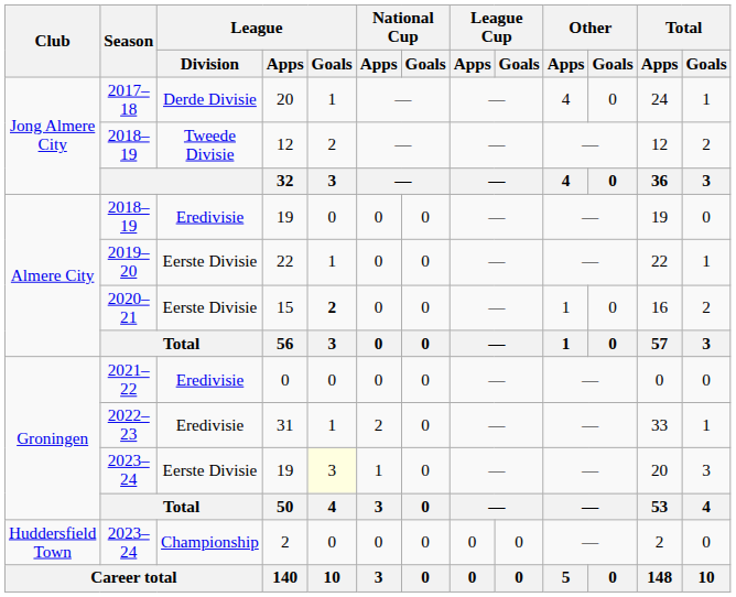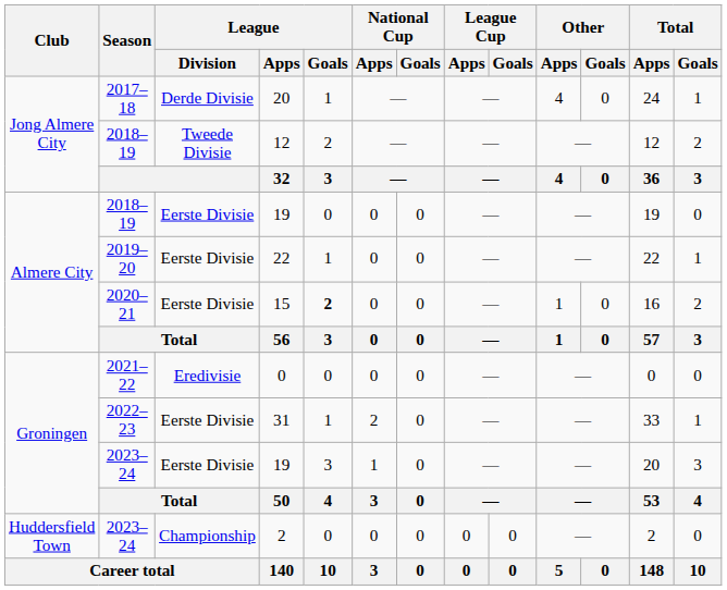 <table class="wikitable" style="text-align:center">
 <tr>
 <th rowspan="2">Club</th>
 <th rowspan="2">Season</th>
 <th colspan="3">League</th>
 <th colspan="2">National Cup</th>
 <th colspan="2">League Cup</th>
 <th colspan="2">Other</th>
 <th colspan="2">Total</th>
 </tr>
 <tr>
 <th>Division</th>
 <th>Apps</th>
 <th>Goals</th>
 <th>Apps</th>
 <th>Goals</th>
 <th>Apps</th>
 <th>Goals</th>
 <th>Apps</th>
 <th>Goals</th>
 <th>Apps</th>
 <th>Goals</th>
 </tr>
 <tr>
 <td rowspan="3"><a href='#'>Jong Almere City</a></td>
 <td><a href='#'>2017–18</a></td>
 <td><a href='#'>Derde Divisie</a></td>
 <td>20</td>
 <td>1</td>
 <td colspan="2">—</td>
 <td colspan="2">—</td>
 <td>4</td>
 <td>0</td>
 <td>24</td>
 <td>1</td>
 </tr>
 <tr>
 <td><a href='#'>2018–19</a></td>
 <td><a href='#'>Tweede Divisie</a></td>
 <td>12</td>
 <td>2</td>
 <td colspan="2">—</td>
 <td colspan="2">—</td>
 <td colspan="2">—</td>
 <td>12</td>
 <td>2</td>
 </tr>
 <tr>
 <th colspan=2></th>
 <th>32</th>
 <th>3</th>
 <th colspan="2">—</th>
 <th colspan="2">—</th>
 <th>4</th>
 <th>0</th>
 <th>36</th>
 <th>3</th>
 </tr>
 <tr>
 <td rowspan="4"><a href='#'>Almere City</a></td>
 <td><a href='#'>2018–19</a></td>
-<td><a href='#'>Eredivisie</a></td>
+<td><a href='#'>Eerste Divisie</a></td>
 <td>19</td>
 <td>0</td>
 <td>0</td>
 <td>0</td>
 <td colspan="2">—</td>
 <td colspan="2">—</td>
 <td>19</td>
 <td>0</td>
 </tr>
 <tr>
 <td><a href='#'>2019–20</a></td>
 <td>Eerste Divisie</td>
 <td>22</td>
 <td>1</td>
 <td>0</td>
 <td>0</td>
 <td colspan="2">—</td>
 <td colspan="2">—</td>
 <td>22</td>
 <td>1</td>
 </tr>
 <tr>
 <td><a href='#'>2020–21</a></td>
 <td>Eerste Divisie</td>
 <td>15</td>
 <td><strong>2</strong></td>
 <td>0</td>
 <td>0</td>
 <td colspan="2">—</td>
 <td>1</td>
 <td>0</td>
 <td>16</td>
 <td>2</td>
 </tr>
 <tr>
 <th colspan=2>Total</th>
 <th>56</th>
 <th>3</th>
 <th>0</th>
 <th>0</th>
 <th colspan="2">—</th>
 <th>1</th>
 <th>0</th>
 <th>57</th>
 <th>3</th>
 </tr>
 <tr>
 <td rowspan="4"><a href='#'>Groningen</a></td>
 <td><a href='#'>2021–22</a></td>
 <td><a href='#'>Eredivisie</a></td>
 <td>0</td>
 <td>0</td>
 <td>0</td>
 <td>0</td>
 <td colspan="2">—</td>
 <td colspan="2">—</td>
 <td>0</td>
 <td>0</td>
 </tr>
 <tr>
 <td><a href='#'>2022–23</a></td>
-<td>Eredivisie</td>
+<td>Eerste Divisie</td>
 <td>31</td>
 <td>1</td>
 <td>2</td>
 <td>0</td>
 <td colspan="2">—</td>
 <td colspan="2">—</td>
 <td>33</td>
 <td>1</td>
 </tr>
 <tr>
 <td><a href='#'>2023–24</a></td>
 <td>Eerste Divisie</td>
 <td>19</td>
-<td style="background: lightyellow;">3</td>
+<td>3</td>
 <td>1</td>
 <td>0</td>
 <td colspan="2">—</td>
 <td colspan="2">—</td>
 <td>20</td>
 <td>3</td>
 </tr>
 <tr>
 <th colspan=2>Total</th>
 <th>50</th>
 <th>4</th>
 <th>3</th>
 <th>0</th>
 <th colspan="2">—</th>
 <th colspan="2">—</th>
 <th>53</th>
 <th>4</th>
 </tr>
 <tr>
 <td><a href='#'>Huddersfield Town</a></td>
 <td><a href='#'>2023–24</a></td>
 <td><a href='#'>Championship</a></td>
 <td>2</td>
 <td>0</td>
 <td>0</td>
 <td>0</td>
 <td>0</td>
 <td>0</td>
 <td colspan="2">—</td>
 <td>2</td>
 <td>0</td>
 </tr>
 <tr>
 <th colspan="3">Career total</th>
 <th>140</th>
 <th>10</th>
 <th>3</th>
 <th>0</th>
 <th>0</th>
 <th>0</th>
 <th>5</th>
 <th>0</th>
 <th>148</th>
 <th>10</th>
 </tr>
 </table>
